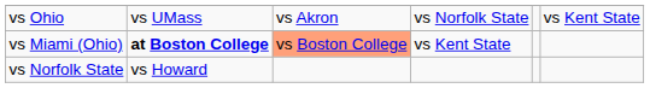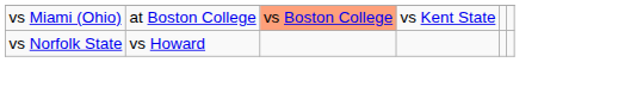 <table class="wikitable">
 <tr>
 </tr>
 <tr>
-<td>vs <a href='#'>Ohio</a></td>
-<td>vs <a href='#'>UMass</a></td>
-<td>vs <a href='#'>Akron</a></td>
-<td>vs <a href='#'>Norfolk State</a></td>
-<td></td>
-<td>vs <a href='#'>Kent State</a></td>
-</tr>
-<tr>
 <td>vs <a href='#'>Miami (Ohio)</a></td>
-<td><strong>at <a href='#'>Boston College</a></strong></td>
+<td>at <a href='#'>Boston College</a></td>
 <td style="background: lightsalmon;">vs <a href='#'>Boston College</a></td>
 <td>vs <a href='#'>Kent State</a></td>
 <td></td>
 <td></td>
 </tr>
 <tr>
 <td>vs <a href='#'>Norfolk State</a></td>
 <td>vs <a href='#'>Howard</a></td>
 <td></td>
 <td></td>
 <td></td>
 <td></td>
 </tr>
 </table>
